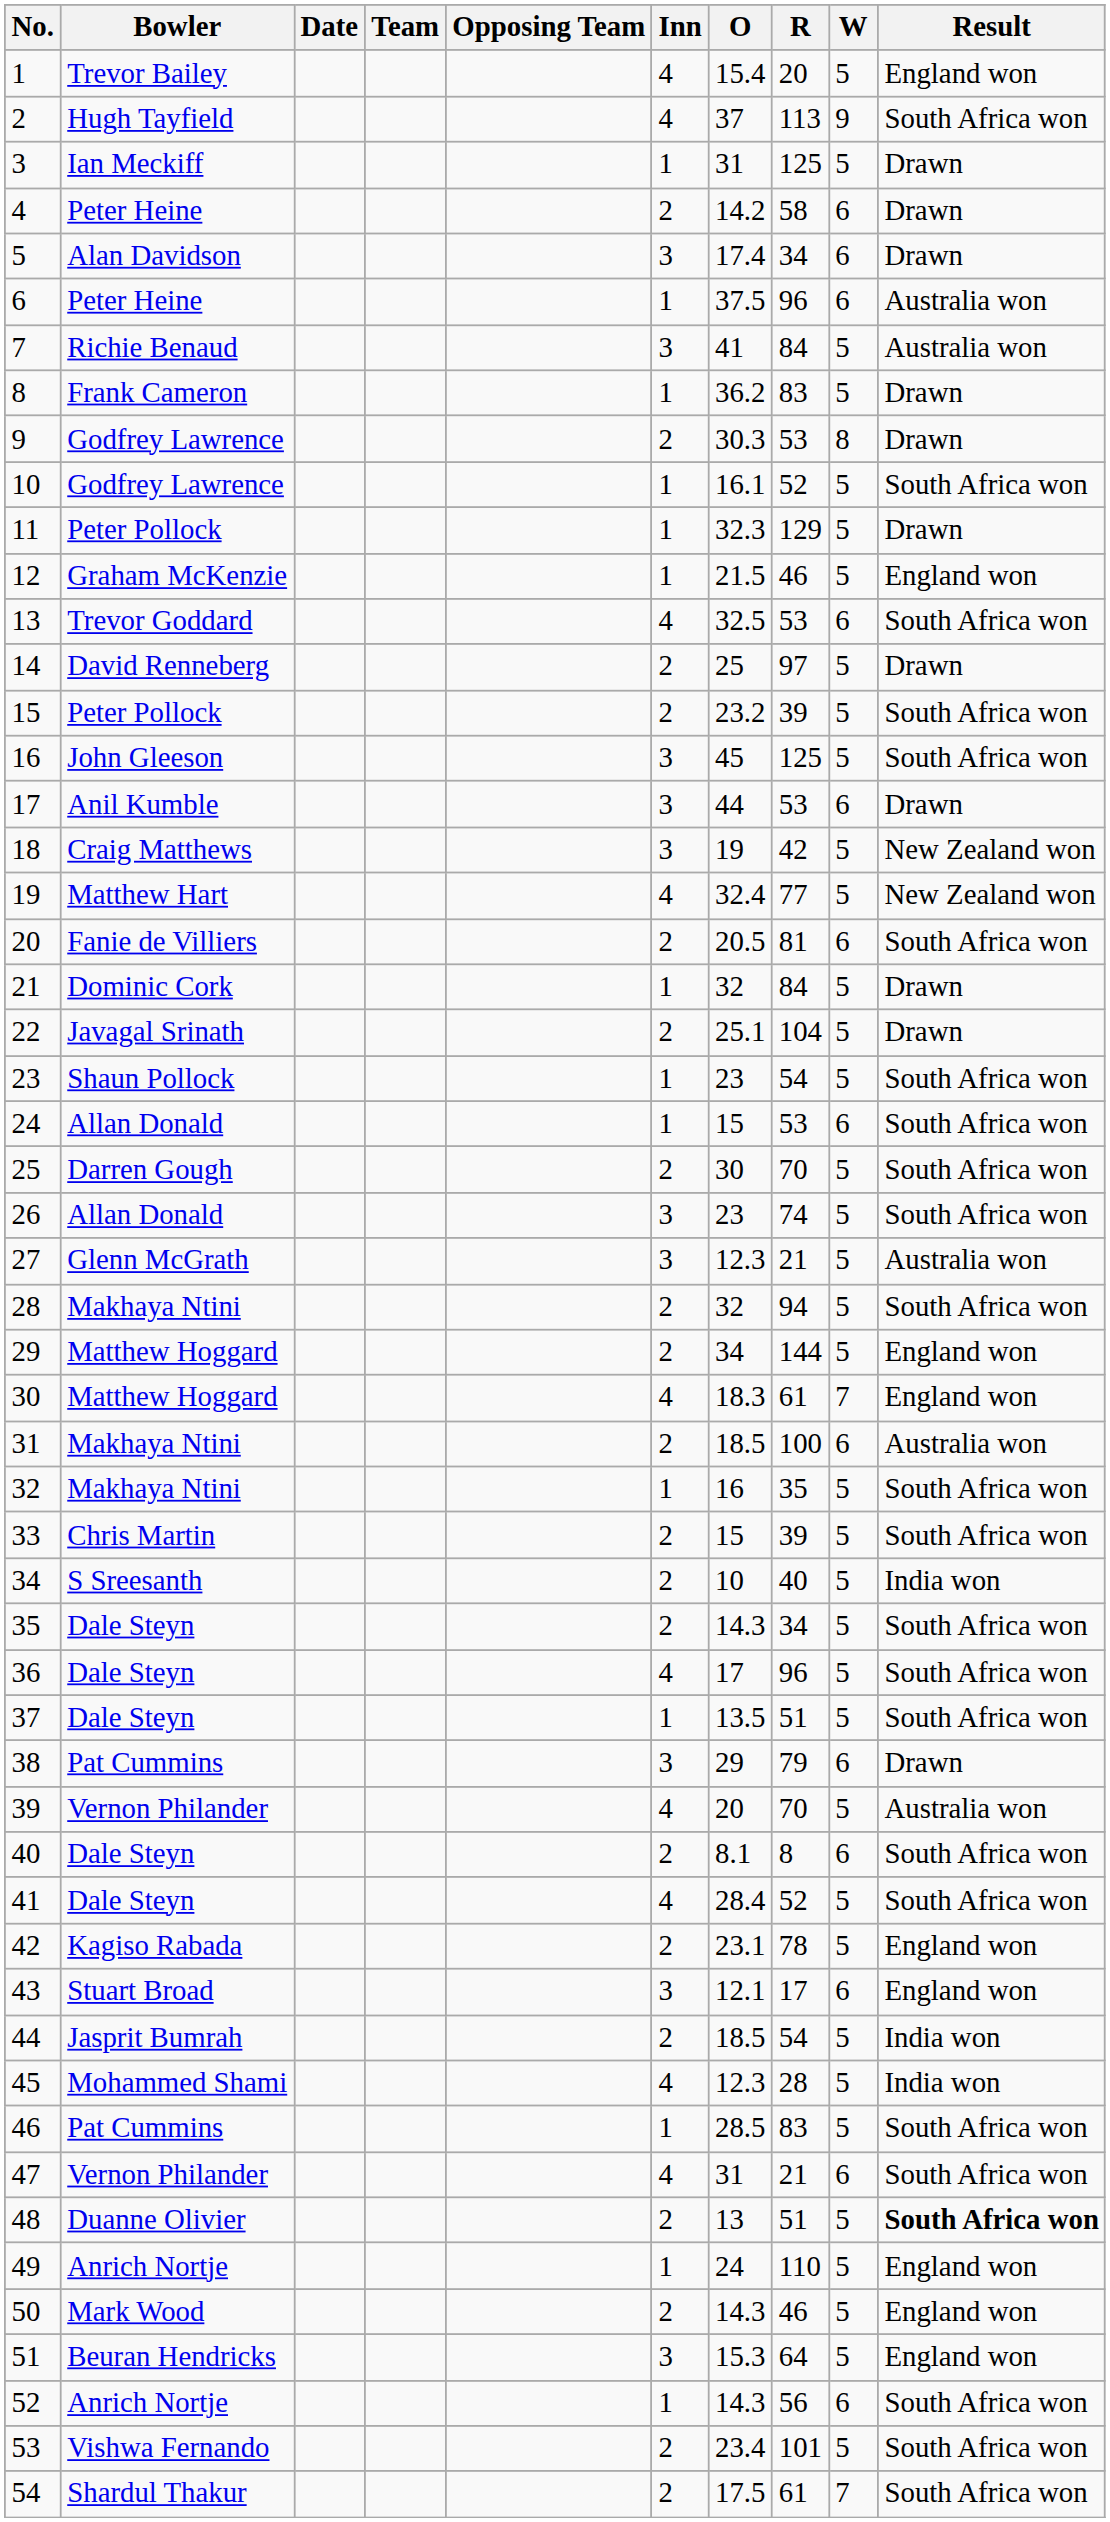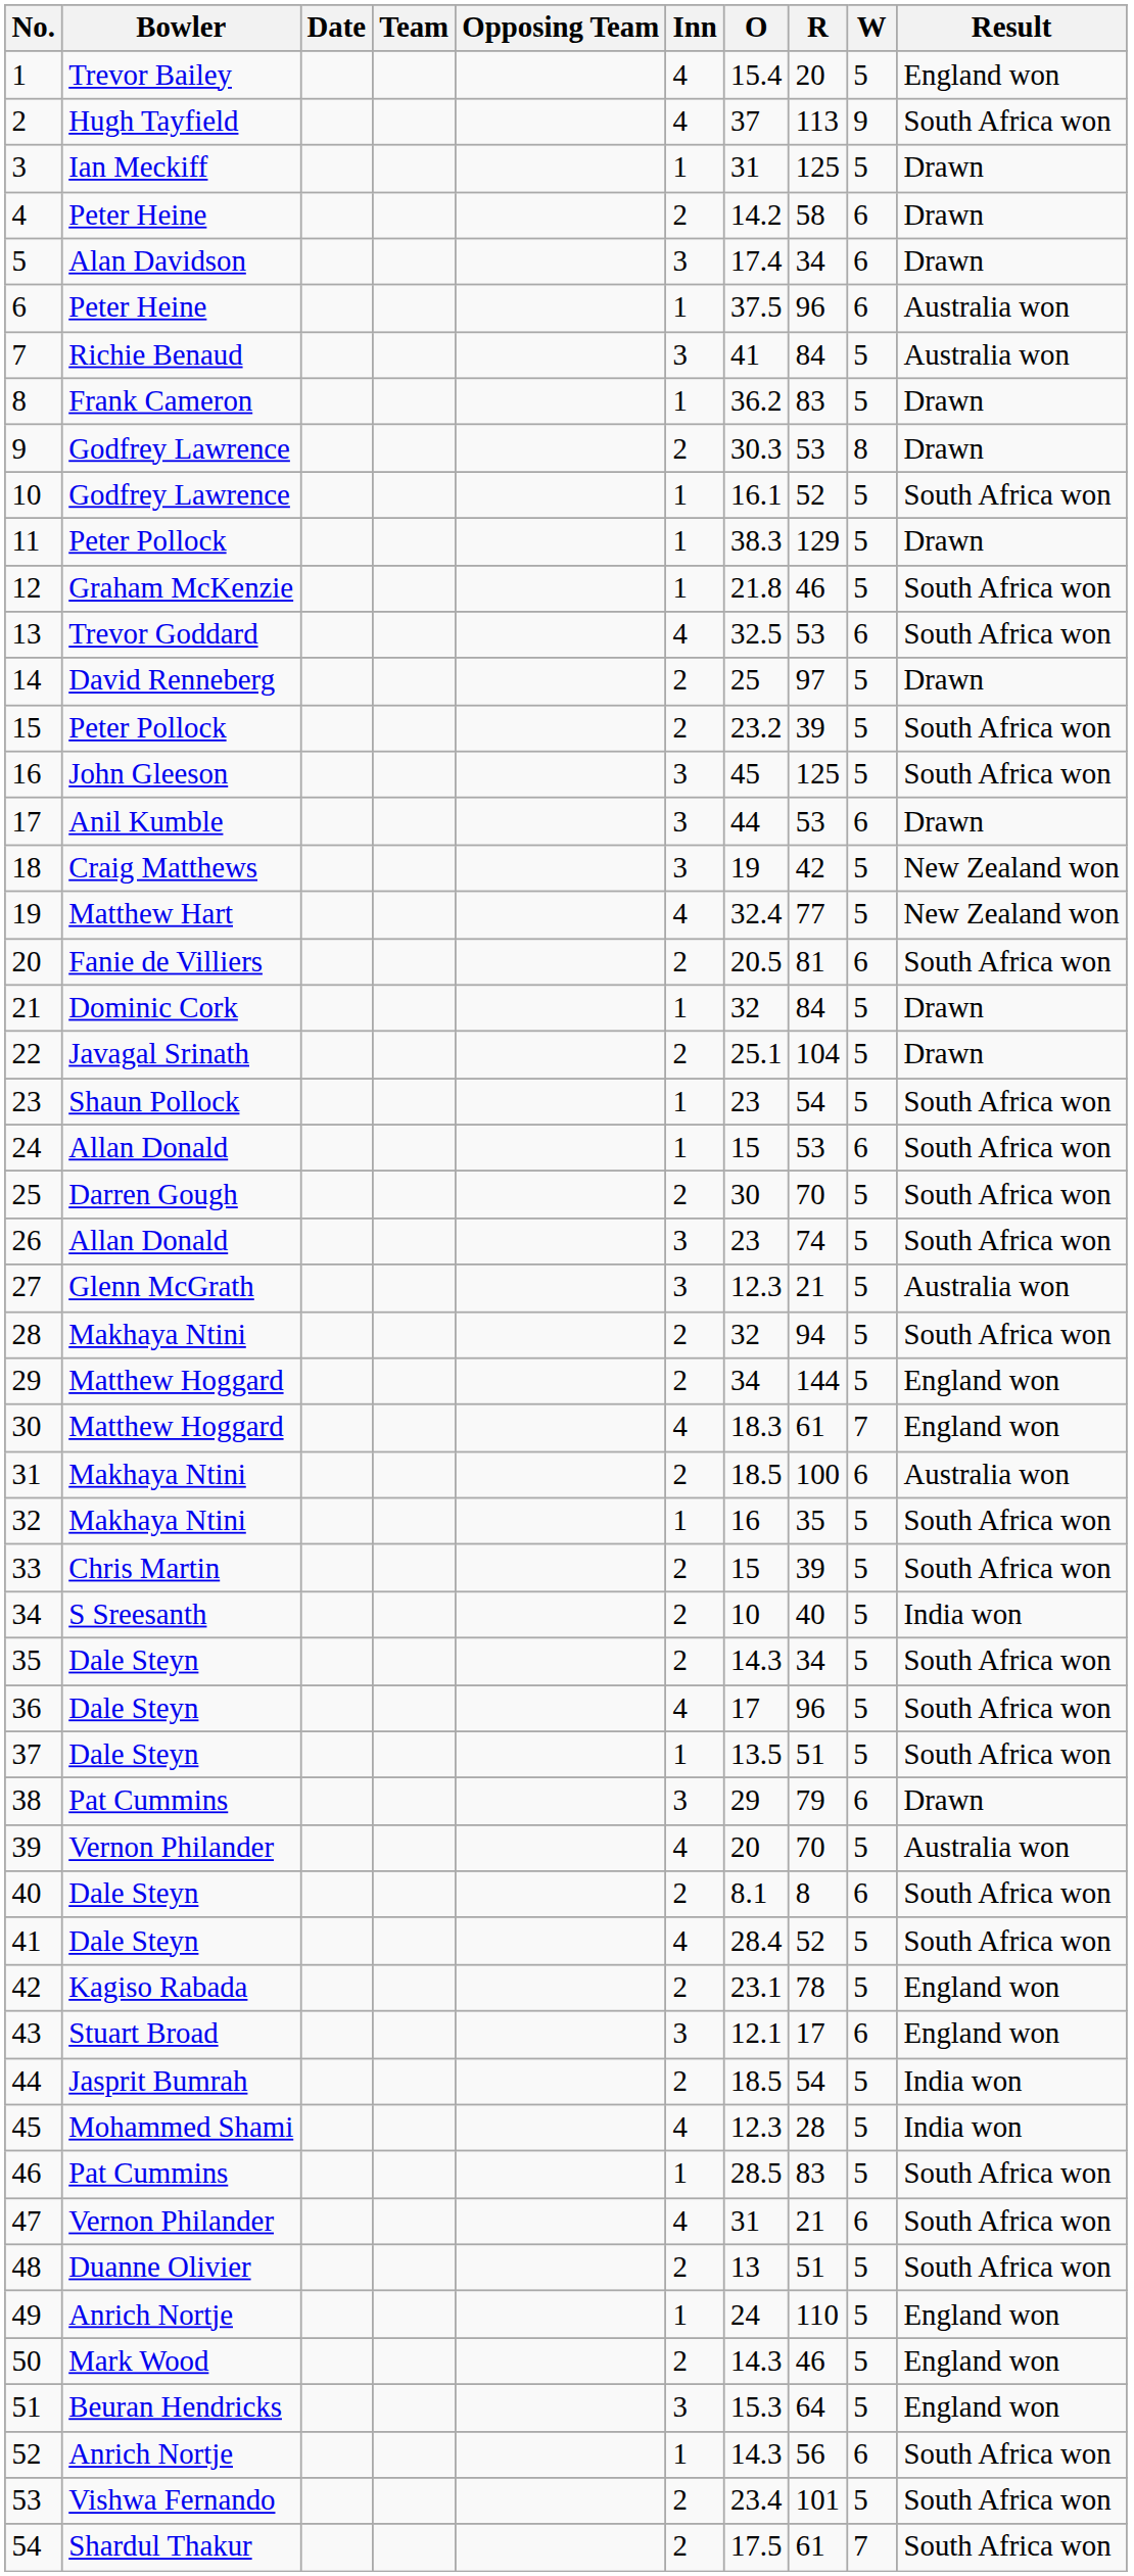 <table class="wikitable sortable">
 <tr>
 <th>No.</th>
 <th>Bowler</th>
 <th>Date</th>
 <th>Team</th>
 <th>Opposing Team</th>
 <th scope="col" style="width:20px;">Inn</th>
 <th scope="col" style="width:20px;">O</th>
 <th scope="col" style="width:20px;">R</th>
 <th scope="col" style="width:20px;">W</th>
 <th>Result</th>
 </tr>
 <tr>
 <td>1</td>
 <td><a href='#'>Trevor Bailey</a></td>
 <td></td>
 <td></td>
 <td></td>
 <td>4</td>
 <td>15.4</td>
 <td>20</td>
 <td>5</td>
 <td>England won</td>
 </tr>
 <tr>
 <td>2</td>
 <td><a href='#'>Hugh Tayfield</a></td>
 <td></td>
 <td></td>
 <td></td>
 <td>4</td>
 <td>37</td>
 <td>113</td>
 <td>9</td>
 <td>South Africa won</td>
 </tr>
 <tr>
 <td>3</td>
 <td><a href='#'>Ian Meckiff</a></td>
 <td></td>
 <td></td>
 <td></td>
 <td>1</td>
 <td>31</td>
 <td>125</td>
 <td>5</td>
 <td>Drawn</td>
 </tr>
 <tr>
 <td>4</td>
 <td><a href='#'>Peter Heine</a></td>
 <td></td>
 <td></td>
 <td></td>
 <td>2</td>
 <td>14.2</td>
 <td>58</td>
 <td>6</td>
 <td>Drawn</td>
 </tr>
 <tr>
 <td>5</td>
 <td><a href='#'>Alan Davidson</a></td>
 <td></td>
 <td></td>
 <td></td>
 <td>3</td>
 <td>17.4</td>
 <td>34</td>
 <td>6</td>
 <td>Drawn</td>
 </tr>
 <tr>
 <td>6</td>
 <td><a href='#'>Peter Heine</a></td>
 <td></td>
 <td></td>
 <td></td>
 <td>1</td>
 <td>37.5</td>
 <td>96</td>
 <td>6</td>
 <td>Australia won</td>
 </tr>
 <tr>
 <td>7</td>
 <td><a href='#'>Richie Benaud</a></td>
 <td></td>
 <td></td>
 <td></td>
 <td>3</td>
 <td>41</td>
 <td>84</td>
 <td>5</td>
 <td>Australia won</td>
 </tr>
 <tr>
 <td>8</td>
 <td><a href='#'>Frank Cameron</a></td>
 <td></td>
 <td></td>
 <td></td>
 <td>1</td>
 <td>36.2</td>
 <td>83</td>
 <td>5</td>
 <td>Drawn</td>
 </tr>
 <tr>
 <td>9</td>
 <td><a href='#'>Godfrey Lawrence</a></td>
 <td></td>
 <td></td>
 <td></td>
 <td>2</td>
 <td>30.3</td>
 <td>53</td>
 <td>8</td>
 <td>Drawn</td>
 </tr>
 <tr>
 <td>10</td>
 <td><a href='#'>Godfrey Lawrence</a></td>
 <td></td>
 <td></td>
 <td></td>
 <td>1</td>
 <td>16.1</td>
 <td>52</td>
 <td>5</td>
 <td>South Africa won</td>
 </tr>
 <tr>
 <td>11</td>
 <td><a href='#'>Peter Pollock</a></td>
 <td></td>
 <td></td>
 <td></td>
 <td>1</td>
-<td>32.3</td>
+<td>38.3</td>
 <td>129</td>
 <td>5</td>
 <td>Drawn</td>
 </tr>
 <tr>
 <td>12</td>
 <td><a href='#'>Graham McKenzie</a></td>
 <td></td>
 <td></td>
 <td></td>
 <td>1</td>
-<td>21.5</td>
+<td>21.8</td>
 <td>46</td>
 <td>5</td>
-<td>England won</td>
+<td>South Africa won</td>
 </tr>
 <tr>
 <td>13</td>
 <td><a href='#'>Trevor Goddard</a></td>
 <td></td>
 <td></td>
 <td></td>
 <td>4</td>
 <td>32.5</td>
 <td>53</td>
 <td>6</td>
 <td>South Africa won</td>
 </tr>
 <tr>
 <td>14</td>
 <td><a href='#'>David Renneberg</a></td>
 <td></td>
 <td></td>
 <td></td>
 <td>2</td>
 <td>25</td>
 <td>97</td>
 <td>5</td>
 <td>Drawn</td>
 </tr>
 <tr>
 <td>15</td>
 <td><a href='#'>Peter Pollock</a></td>
 <td></td>
 <td></td>
 <td></td>
 <td>2</td>
 <td>23.2</td>
 <td>39</td>
 <td>5</td>
 <td>South Africa won</td>
 </tr>
 <tr>
 <td>16</td>
 <td><a href='#'>John Gleeson</a></td>
 <td></td>
 <td></td>
 <td></td>
 <td>3</td>
 <td>45</td>
 <td>125</td>
 <td>5</td>
 <td>South Africa won</td>
 </tr>
 <tr>
 <td>17</td>
 <td><a href='#'>Anil Kumble</a></td>
 <td></td>
 <td></td>
 <td></td>
 <td>3</td>
 <td>44</td>
 <td>53</td>
 <td>6</td>
 <td>Drawn</td>
 </tr>
 <tr>
 <td>18</td>
 <td><a href='#'>Craig Matthews</a></td>
 <td></td>
 <td></td>
 <td></td>
 <td>3</td>
 <td>19</td>
 <td>42</td>
 <td>5</td>
 <td>New Zealand won</td>
 </tr>
 <tr>
 <td>19</td>
 <td><a href='#'>Matthew Hart</a></td>
 <td></td>
 <td></td>
 <td></td>
 <td>4</td>
 <td>32.4</td>
 <td>77</td>
 <td>5</td>
 <td>New Zealand won</td>
 </tr>
 <tr>
 <td>20</td>
 <td><a href='#'>Fanie de Villiers</a></td>
 <td></td>
 <td></td>
 <td></td>
 <td>2</td>
 <td>20.5</td>
 <td>81</td>
 <td>6</td>
 <td>South Africa won</td>
 </tr>
 <tr>
 <td>21</td>
 <td><a href='#'>Dominic Cork</a></td>
 <td></td>
 <td></td>
 <td></td>
 <td>1</td>
 <td>32</td>
 <td>84</td>
 <td>5</td>
 <td>Drawn</td>
 </tr>
 <tr>
 <td>22</td>
 <td><a href='#'>Javagal Srinath</a></td>
 <td></td>
 <td></td>
 <td></td>
 <td>2</td>
 <td>25.1</td>
 <td>104</td>
 <td>5</td>
 <td>Drawn</td>
 </tr>
 <tr>
 <td>23</td>
 <td><a href='#'>Shaun Pollock</a></td>
 <td></td>
 <td></td>
 <td></td>
 <td>1</td>
 <td>23</td>
 <td>54</td>
 <td>5</td>
 <td>South Africa won</td>
 </tr>
 <tr>
 <td>24</td>
 <td><a href='#'>Allan Donald</a></td>
 <td></td>
 <td></td>
 <td></td>
 <td>1</td>
 <td>15</td>
 <td>53</td>
 <td>6</td>
 <td>South Africa won</td>
 </tr>
 <tr>
 <td>25</td>
 <td><a href='#'>Darren Gough</a></td>
 <td></td>
 <td></td>
 <td></td>
 <td>2</td>
 <td>30</td>
 <td>70</td>
 <td>5</td>
 <td>South Africa won</td>
 </tr>
 <tr>
 <td>26</td>
 <td><a href='#'>Allan Donald</a></td>
 <td></td>
 <td></td>
 <td></td>
 <td>3</td>
 <td>23</td>
 <td>74</td>
 <td>5</td>
 <td>South Africa won</td>
 </tr>
 <tr>
 <td>27</td>
 <td><a href='#'>Glenn McGrath</a></td>
 <td></td>
 <td></td>
 <td></td>
 <td>3</td>
 <td>12.3</td>
 <td>21</td>
 <td>5</td>
 <td>Australia won</td>
 </tr>
 <tr>
 <td>28</td>
 <td><a href='#'>Makhaya Ntini</a></td>
 <td></td>
 <td></td>
 <td></td>
 <td>2</td>
 <td>32</td>
 <td>94</td>
 <td>5</td>
 <td>South Africa won</td>
 </tr>
 <tr>
 <td>29</td>
 <td><a href='#'>Matthew Hoggard</a></td>
 <td></td>
 <td></td>
 <td></td>
 <td>2</td>
 <td>34</td>
 <td>144</td>
 <td>5</td>
 <td>England won</td>
 </tr>
 <tr>
 <td>30</td>
 <td><a href='#'>Matthew Hoggard</a></td>
 <td></td>
 <td></td>
 <td></td>
 <td>4</td>
 <td>18.3</td>
 <td>61</td>
 <td>7</td>
 <td>England won</td>
 </tr>
 <tr>
 <td>31</td>
 <td><a href='#'>Makhaya Ntini</a></td>
 <td></td>
 <td></td>
 <td></td>
 <td>2</td>
 <td>18.5</td>
 <td>100</td>
 <td>6</td>
 <td>Australia won</td>
 </tr>
 <tr>
 <td>32</td>
 <td><a href='#'>Makhaya Ntini</a></td>
 <td></td>
 <td></td>
 <td></td>
 <td>1</td>
 <td>16</td>
 <td>35</td>
 <td>5</td>
 <td>South Africa won</td>
 </tr>
 <tr>
 <td>33</td>
 <td><a href='#'>Chris Martin</a></td>
 <td></td>
 <td></td>
 <td></td>
 <td>2</td>
 <td>15</td>
 <td>39</td>
 <td>5</td>
 <td>South Africa won</td>
 </tr>
 <tr>
 <td>34</td>
 <td><a href='#'>S Sreesanth</a></td>
 <td></td>
 <td></td>
 <td></td>
 <td>2</td>
 <td>10</td>
 <td>40</td>
 <td>5</td>
 <td>India won</td>
 </tr>
 <tr>
 <td>35</td>
 <td><a href='#'>Dale Steyn</a></td>
 <td></td>
 <td></td>
 <td></td>
 <td>2</td>
 <td>14.3</td>
 <td>34</td>
 <td>5</td>
 <td>South Africa won</td>
 </tr>
 <tr>
 <td>36</td>
 <td><a href='#'>Dale Steyn</a></td>
 <td></td>
 <td></td>
 <td></td>
 <td>4</td>
 <td>17</td>
 <td>96</td>
 <td>5</td>
 <td>South Africa won</td>
 </tr>
 <tr>
 <td>37</td>
 <td><a href='#'>Dale Steyn</a></td>
 <td></td>
 <td></td>
 <td></td>
 <td>1</td>
 <td>13.5</td>
 <td>51</td>
 <td>5</td>
 <td>South Africa won</td>
 </tr>
 <tr>
 <td>38</td>
 <td><a href='#'>Pat Cummins</a></td>
 <td></td>
 <td></td>
 <td></td>
 <td>3</td>
 <td>29</td>
 <td>79</td>
 <td>6</td>
 <td>Drawn</td>
 </tr>
 <tr>
 <td>39</td>
 <td><a href='#'>Vernon Philander</a></td>
 <td></td>
 <td></td>
 <td></td>
 <td>4</td>
 <td>20</td>
 <td>70</td>
 <td>5</td>
 <td>Australia won</td>
 </tr>
 <tr>
 <td>40</td>
 <td><a href='#'>Dale Steyn</a></td>
 <td></td>
 <td></td>
 <td></td>
 <td>2</td>
 <td>8.1</td>
 <td>8</td>
 <td>6</td>
 <td>South Africa won</td>
 </tr>
 <tr>
 <td>41</td>
 <td><a href='#'>Dale Steyn</a></td>
 <td></td>
 <td></td>
 <td></td>
 <td>4</td>
 <td>28.4</td>
 <td>52</td>
 <td>5</td>
 <td>South Africa won</td>
 </tr>
 <tr>
 <td>42</td>
 <td><a href='#'>Kagiso Rabada</a></td>
 <td></td>
 <td></td>
 <td></td>
 <td>2</td>
 <td>23.1</td>
 <td>78</td>
 <td>5</td>
 <td>England won</td>
 </tr>
 <tr>
 <td>43</td>
 <td><a href='#'>Stuart Broad</a></td>
 <td></td>
 <td></td>
 <td></td>
 <td>3</td>
 <td>12.1</td>
 <td>17</td>
 <td>6</td>
 <td>England won</td>
 </tr>
 <tr>
 <td>44</td>
 <td><a href='#'>Jasprit Bumrah</a></td>
 <td></td>
 <td></td>
 <td></td>
 <td>2</td>
 <td>18.5</td>
 <td>54</td>
 <td>5</td>
 <td>India won</td>
 </tr>
 <tr>
 <td>45</td>
 <td><a href='#'>Mohammed Shami</a></td>
 <td></td>
 <td></td>
 <td></td>
 <td>4</td>
 <td>12.3</td>
 <td>28</td>
 <td>5</td>
 <td>India won</td>
 </tr>
 <tr>
 <td>46</td>
 <td><a href='#'>Pat Cummins</a></td>
 <td></td>
 <td></td>
 <td></td>
 <td>1</td>
 <td>28.5</td>
 <td>83</td>
 <td>5</td>
 <td>South Africa won</td>
 </tr>
 <tr>
 <td>47</td>
 <td><a href='#'>Vernon Philander</a></td>
 <td></td>
 <td></td>
 <td></td>
 <td>4</td>
 <td>31</td>
 <td>21</td>
 <td>6</td>
 <td>South Africa won</td>
 </tr>
 <tr>
 <td>48</td>
 <td><a href='#'>Duanne Olivier</a></td>
 <td></td>
 <td></td>
 <td></td>
 <td>2</td>
 <td>13</td>
 <td>51</td>
 <td>5</td>
-<td><strong>South Africa won</strong></td>
+<td>South Africa won</td>
 </tr>
 <tr>
 <td>49</td>
 <td><a href='#'>Anrich Nortje</a></td>
 <td></td>
 <td></td>
 <td></td>
 <td>1</td>
 <td>24</td>
 <td>110</td>
 <td>5</td>
 <td>England won</td>
 </tr>
 <tr>
 <td>50</td>
 <td><a href='#'>Mark Wood</a></td>
 <td></td>
 <td></td>
 <td></td>
 <td>2</td>
 <td>14.3</td>
 <td>46</td>
 <td>5</td>
 <td>England won</td>
 </tr>
 <tr>
 <td>51</td>
 <td><a href='#'>Beuran Hendricks</a></td>
 <td></td>
 <td></td>
 <td></td>
 <td>3</td>
 <td>15.3</td>
 <td>64</td>
 <td>5</td>
 <td>England won</td>
 </tr>
 <tr>
 <td>52</td>
 <td><a href='#'>Anrich Nortje</a></td>
 <td></td>
 <td></td>
 <td></td>
 <td>1</td>
 <td>14.3</td>
 <td>56</td>
 <td>6</td>
 <td>South Africa won</td>
 </tr>
 <tr>
 <td>53</td>
 <td><a href='#'>Vishwa Fernando</a></td>
 <td></td>
 <td></td>
 <td></td>
 <td>2</td>
 <td>23.4</td>
 <td>101</td>
 <td>5</td>
 <td>South Africa won</td>
 </tr>
 <tr>
 <td>54</td>
 <td><a href='#'>Shardul Thakur</a></td>
 <td></td>
 <td></td>
 <td></td>
 <td>2</td>
 <td>17.5</td>
 <td>61</td>
 <td>7</td>
 <td>South Africa won</td>
 </tr>
 <tr>
 </tr>
 </table>
